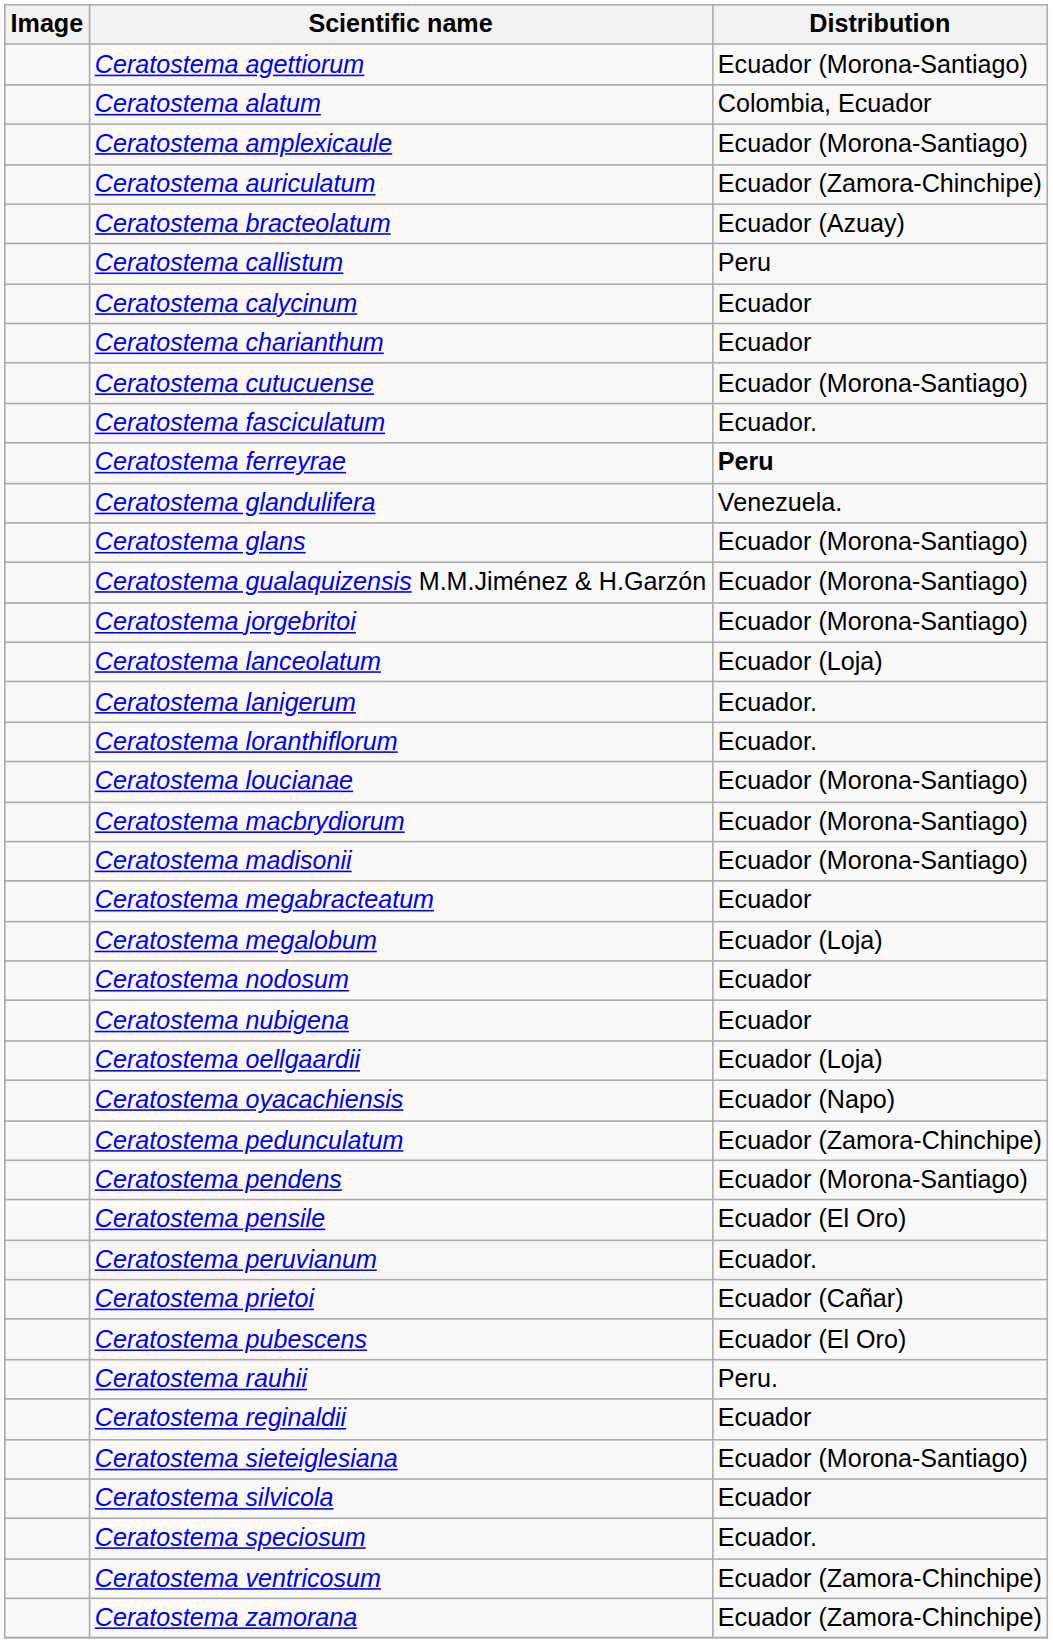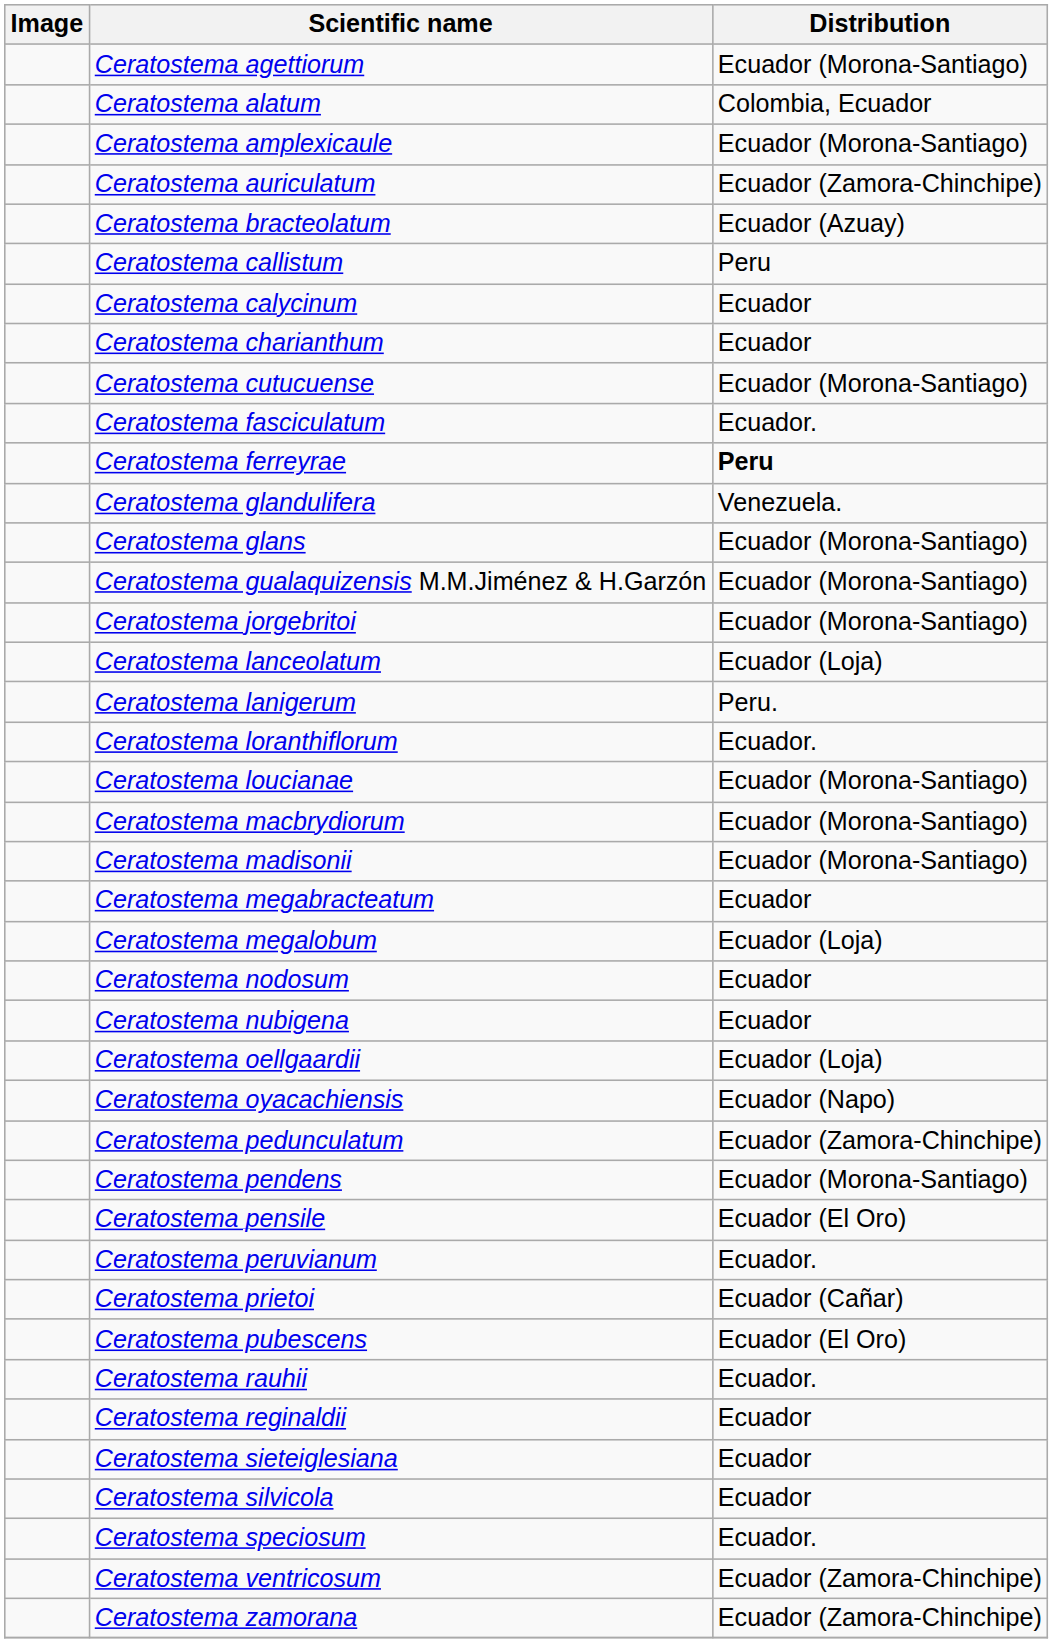 <table class="wikitable">
 <tr>
 <th>Image</th>
 <th>Scientific name</th>
 <th>Distribution</th>
 </tr>
 <tr>
 <td></td>
 <td><em><a href='#'>Ceratostema agettiorum</a></em> </td>
 <td>Ecuador (Morona-Santiago)</td>
 </tr>
 <tr>
 <td></td>
 <td><em><a href='#'>Ceratostema alatum</a></em> </td>
 <td>Colombia, Ecuador</td>
 </tr>
 <tr>
 <td></td>
 <td><em><a href='#'>Ceratostema amplexicaule</a></em> </td>
 <td>Ecuador (Morona-Santiago)</td>
 </tr>
 <tr>
 <td></td>
 <td><em><a href='#'>Ceratostema auriculatum</a></em> </td>
 <td>Ecuador (Zamora-Chinchipe)</td>
 </tr>
 <tr>
 <td></td>
 <td><em><a href='#'>Ceratostema bracteolatum</a></em> </td>
 <td>Ecuador (Azuay)</td>
 </tr>
 <tr>
 <td></td>
 <td><em><a href='#'>Ceratostema callistum</a></em> </td>
 <td>Peru</td>
 </tr>
 <tr>
 <td></td>
 <td><em><a href='#'>Ceratostema calycinum</a></em> </td>
 <td>Ecuador</td>
 </tr>
 <tr>
 <td></td>
 <td><em><a href='#'>Ceratostema charianthum</a></em> </td>
 <td>Ecuador</td>
 </tr>
 <tr>
 <td></td>
 <td><em><a href='#'>Ceratostema cutucuense</a></em> </td>
 <td>Ecuador (Morona-Santiago)</td>
 </tr>
 <tr>
 <td></td>
 <td><em><a href='#'>Ceratostema fasciculatum</a></em> </td>
 <td>Ecuador.</td>
 </tr>
 <tr>
 <td></td>
 <td><em><a href='#'>Ceratostema ferreyrae</a></em> </td>
 <td><strong>Peru</strong></td>
 </tr>
 <tr>
 <td></td>
 <td><em><a href='#'>Ceratostema glandulifera</a></em> </td>
 <td>Venezuela.</td>
 </tr>
 <tr>
 <td></td>
 <td><em><a href='#'>Ceratostema glans</a></em> </td>
 <td>Ecuador (Morona-Santiago)</td>
 </tr>
 <tr>
 <td></td>
 <td><em><a href='#'>Ceratostema gualaquizensis</a></em> M.M.Jiménez & H.Garzón</td>
 <td>Ecuador (Morona-Santiago)</td>
 </tr>
 <tr>
 <td></td>
 <td><em><a href='#'>Ceratostema jorgebritoi</a></em> </td>
 <td>Ecuador (Morona-Santiago)</td>
 </tr>
 <tr>
 <td></td>
 <td><em><a href='#'>Ceratostema lanceolatum</a></em> </td>
 <td>Ecuador (Loja)</td>
 </tr>
 <tr>
 <td></td>
 <td><em><a href='#'>Ceratostema lanigerum</a></em> </td>
-<td>Ecuador.</td>
+<td>Peru.</td>
 </tr>
 <tr>
 <td></td>
 <td><em><a href='#'>Ceratostema loranthiflorum</a></em> </td>
 <td>Ecuador.</td>
 </tr>
 <tr>
 <td></td>
 <td><em><a href='#'>Ceratostema loucianae</a></em> </td>
 <td>Ecuador (Morona-Santiago)</td>
 </tr>
 <tr>
 <td></td>
 <td><em><a href='#'>Ceratostema macbrydiorum</a></em> </td>
 <td>Ecuador (Morona-Santiago)</td>
 </tr>
 <tr>
 <td></td>
 <td><em><a href='#'>Ceratostema madisonii</a></em> </td>
 <td>Ecuador (Morona-Santiago)</td>
 </tr>
 <tr>
 <td></td>
 <td><em><a href='#'>Ceratostema megabracteatum</a></em> </td>
 <td>Ecuador</td>
 </tr>
 <tr>
 <td></td>
 <td><em><a href='#'>Ceratostema megalobum</a></em> </td>
 <td>Ecuador (Loja)</td>
 </tr>
 <tr>
 <td></td>
 <td><em><a href='#'>Ceratostema nodosum</a></em> </td>
 <td>Ecuador</td>
 </tr>
 <tr>
 <td></td>
 <td><em><a href='#'>Ceratostema nubigena</a></em> </td>
 <td>Ecuador</td>
 </tr>
 <tr>
 <td></td>
 <td><em><a href='#'>Ceratostema oellgaardii</a></em> </td>
 <td>Ecuador (Loja)</td>
 </tr>
 <tr>
 <td></td>
 <td><em><a href='#'>Ceratostema oyacachiensis</a></em>  </td>
 <td>Ecuador (Napo)</td>
 </tr>
 <tr>
 <td></td>
 <td><em><a href='#'>Ceratostema pedunculatum</a></em> </td>
 <td>Ecuador (Zamora-Chinchipe)</td>
 </tr>
 <tr>
 <td></td>
 <td><em><a href='#'>Ceratostema pendens</a></em>  </td>
 <td>Ecuador (Morona-Santiago)</td>
 </tr>
 <tr>
 <td></td>
 <td><em><a href='#'>Ceratostema pensile</a></em> </td>
 <td>Ecuador (El Oro)</td>
 </tr>
 <tr>
 <td></td>
 <td><em><a href='#'>Ceratostema peruvianum</a></em> </td>
 <td>Ecuador.</td>
 </tr>
 <tr>
 <td></td>
 <td><em><a href='#'>Ceratostema prietoi</a></em> </td>
 <td>Ecuador (Cañar)</td>
 </tr>
 <tr>
 <td></td>
 <td><em><a href='#'>Ceratostema pubescens</a></em>  </td>
 <td>Ecuador (El Oro)</td>
 </tr>
 <tr>
 <td></td>
 <td><em><a href='#'>Ceratostema rauhii</a></em> </td>
-<td>Peru.</td>
+<td>Ecuador.</td>
 </tr>
 <tr>
 <td></td>
 <td><em><a href='#'>Ceratostema reginaldii</a></em> </td>
 <td>Ecuador</td>
 </tr>
 <tr>
 <td></td>
 <td><em><a href='#'>Ceratostema sieteiglesiana</a></em> </td>
-<td>Ecuador (Morona-Santiago)</td>
+<td>Ecuador</td>
 </tr>
 <tr>
 <td></td>
 <td><em><a href='#'>Ceratostema silvicola</a></em> </td>
 <td>Ecuador</td>
 </tr>
 <tr>
 <td></td>
 <td><em><a href='#'>Ceratostema speciosum </a></em> </td>
 <td>Ecuador.</td>
 </tr>
 <tr>
 <td></td>
 <td><em><a href='#'>Ceratostema ventricosum</a></em> </td>
 <td>Ecuador (Zamora-Chinchipe)</td>
 </tr>
 <tr>
 <td></td>
 <td><em><a href='#'>Ceratostema zamorana</a></em> </td>
 <td>Ecuador (Zamora-Chinchipe)</td>
 </tr>
 <tr>
 </tr>
 </table>
